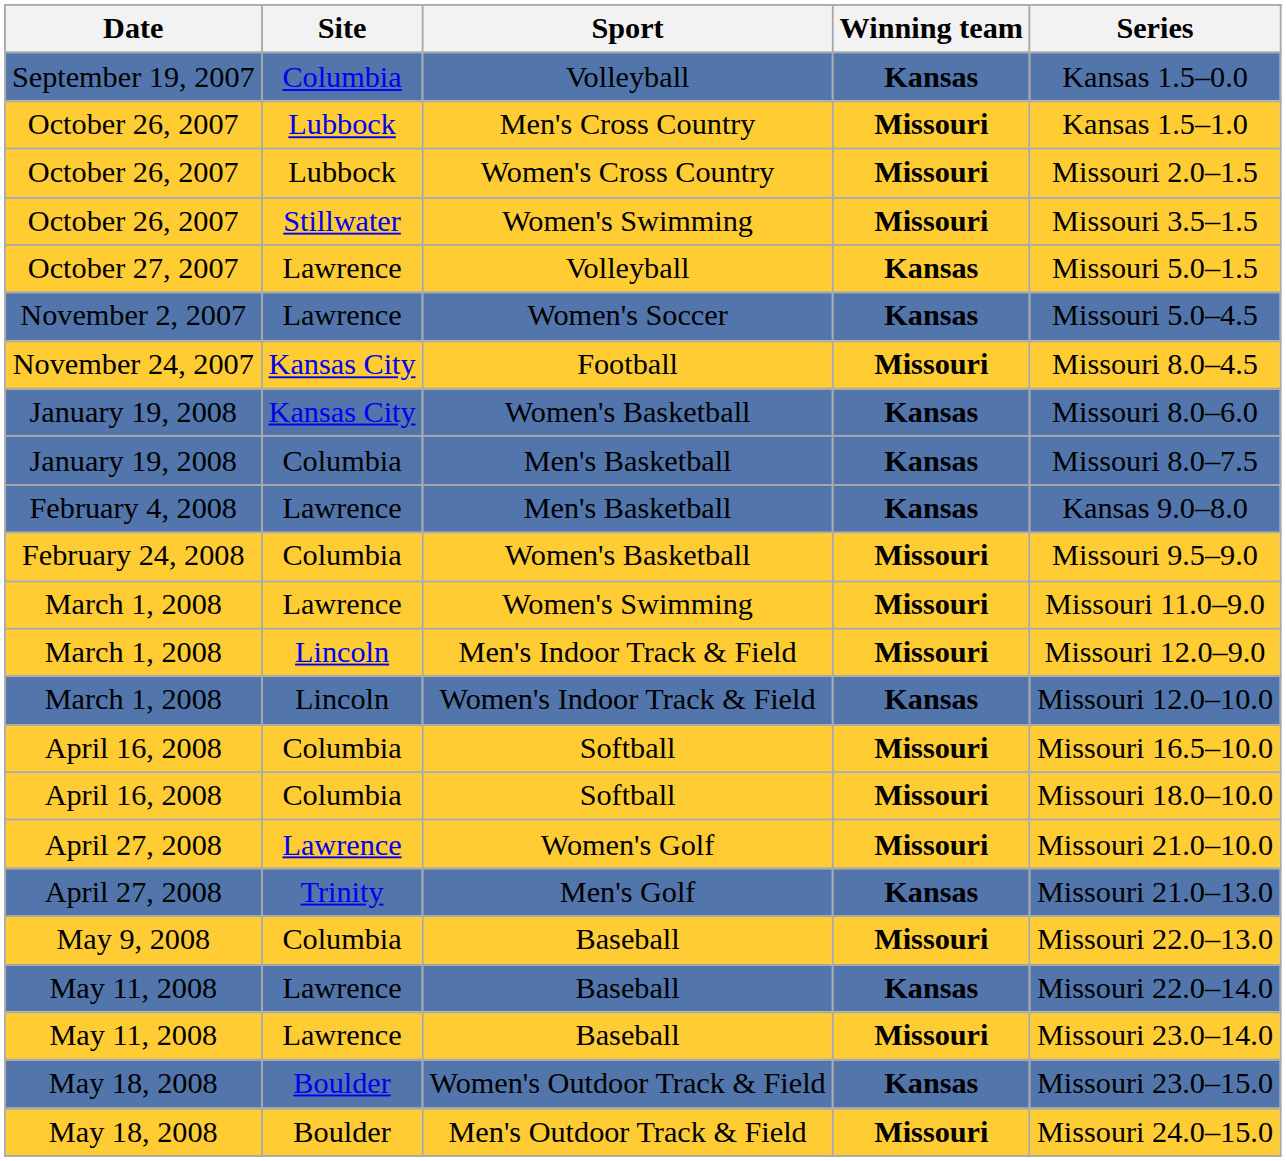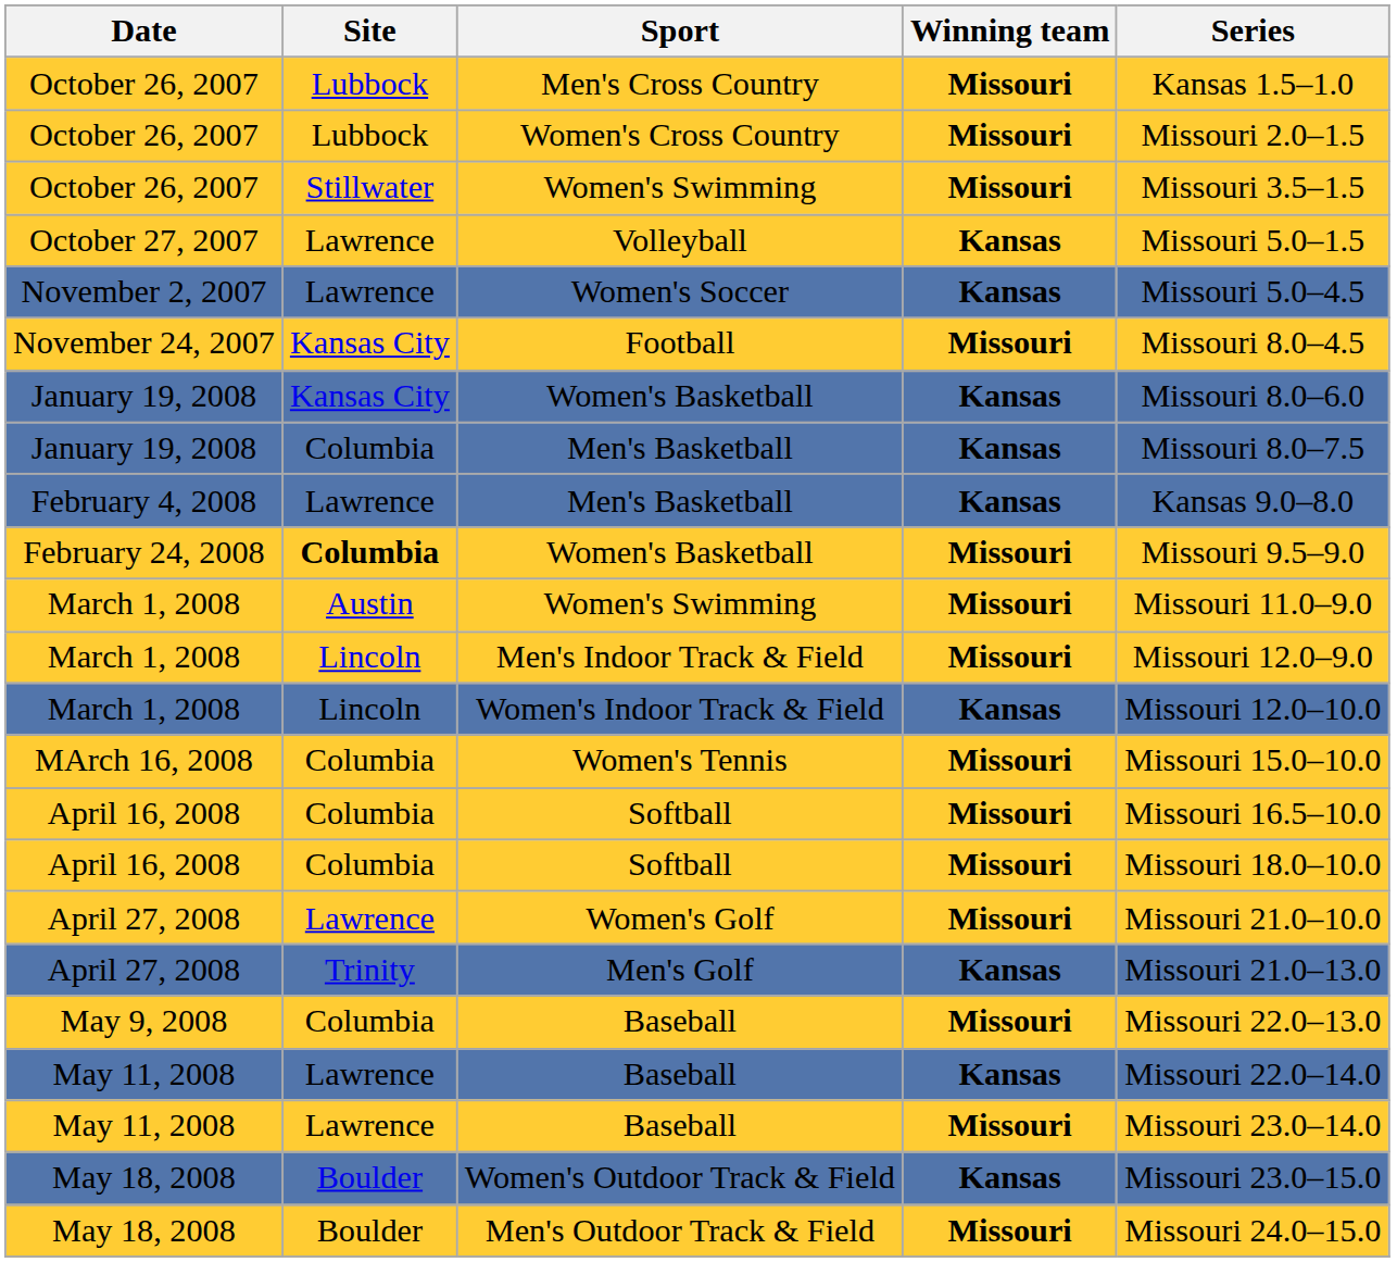 <table class="wikitable">
 <tr>
 <th>Date</th>
 <th>Site</th>
 <th>Sport</th>
 <th>Winning team</th>
 <th>Series</th>
-</tr>
-<tr align=center style="background: #5275ab;">
-<td>September 19, 2007</td>
-<td><a href='#'>Columbia</a></td>
-<td>Volleyball</td>
-<td><strong>Kansas</strong></td>
-<td>Kansas 1.5–0.0</td>
 </tr>
 <tr align=center style="background: #ffcc33;">
 <td>October 26, 2007</td>
 <td><a href='#'>Lubbock</a></td>
 <td>Men's Cross Country</td>
 <td><strong>Missouri</strong></td>
 <td>Kansas 1.5–1.0</td>
 </tr>
 <tr align=center style="background: #ffcc33;">
 <td>October 26, 2007</td>
 <td>Lubbock</td>
 <td>Women's Cross Country</td>
 <td><strong>Missouri</strong></td>
 <td>Missouri 2.0–1.5</td>
 </tr>
 <tr align=center style="background: #ffcc33;">
 <td>October 26, 2007</td>
 <td><a href='#'>Stillwater</a></td>
 <td>Women's Swimming</td>
 <td><strong>Missouri</strong></td>
 <td>Missouri 3.5–1.5</td>
 </tr>
 <tr align=center style="background: #ffcc33;">
 <td>October 27, 2007</td>
 <td>Lawrence</td>
 <td>Volleyball</td>
 <td><strong>Kansas</strong></td>
 <td>Missouri 5.0–1.5</td>
 </tr>
 <tr align=center style="background: #5275ab;">
 <td>November 2, 2007</td>
 <td>Lawrence</td>
 <td>Women's Soccer</td>
 <td><strong>Kansas</strong></td>
 <td>Missouri 5.0–4.5</td>
 </tr>
 <tr align=center style="background: #ffcc33;">
 <td>November 24, 2007</td>
 <td><a href='#'>Kansas City</a></td>
 <td>Football</td>
 <td><strong>Missouri</strong></td>
 <td>Missouri 8.0–4.5</td>
 </tr>
 <tr align=center style="background: #5275ab;">
 <td>January 19, 2008</td>
 <td><a href='#'>Kansas City</a></td>
 <td>Women's Basketball</td>
 <td><strong>Kansas</strong></td>
 <td>Missouri 8.0–6.0</td>
 </tr>
 <tr align=center style="background: #5275ab;">
 <td>January 19, 2008</td>
 <td>Columbia</td>
 <td>Men's Basketball</td>
 <td><strong>Kansas</strong></td>
 <td>Missouri 8.0–7.5</td>
 </tr>
 <tr align=center style="background: #5275ab;">
 <td>February 4, 2008</td>
 <td>Lawrence</td>
 <td>Men's Basketball</td>
 <td><strong>Kansas</strong></td>
 <td>Kansas 9.0–8.0</td>
 </tr>
 <tr align=center style="background: #ffcc33;">
 <td>February 24, 2008</td>
-<td>Columbia</td>
+<td><strong>Columbia</strong></td>
 <td>Women's Basketball</td>
 <td><strong>Missouri</strong></td>
 <td>Missouri 9.5–9.0</td>
 </tr>
 <tr align=center style="background: #ffcc33;">
 <td>March 1, 2008</td>
-<td>Lawrence</td>
+<td><a href='#'>Austin</a></td>
 <td>Women's Swimming</td>
 <td><strong>Missouri</strong></td>
 <td>Missouri 11.0–9.0</td>
 </tr>
 <tr align=center style="background: #ffcc33;">
 <td>March 1, 2008</td>
 <td><a href='#'>Lincoln</a></td>
 <td>Men's Indoor Track & Field</td>
 <td><strong>Missouri</strong></td>
 <td>Missouri 12.0–9.0</td>
 </tr>
 <tr align=center style="background: #5275ab;">
 <td>March 1, 2008</td>
 <td>Lincoln</td>
 <td>Women's Indoor Track & Field</td>
 <td><strong>Kansas</strong></td>
 <td>Missouri 12.0–10.0</td>
+</tr>
+<tr align=center style="background: #ffcc33;">
+<td>MArch 16, 2008</td>
+<td>Columbia</td>
+<td>Women's Tennis</td>
+<td><strong>Missouri</strong></td>
+<td>Missouri 15.0–10.0</td>
 </tr>
 <tr align=center style="background: #ffcc33;">
 <td>April 16, 2008</td>
 <td>Columbia</td>
 <td>Softball</td>
 <td><strong>Missouri</strong></td>
 <td>Missouri 16.5–10.0</td>
 </tr>
 <tr align=center style="background: #ffcc33;">
 <td>April 16, 2008</td>
 <td>Columbia</td>
 <td>Softball</td>
 <td><strong>Missouri</strong></td>
 <td>Missouri 18.0–10.0</td>
 </tr>
 <tr align=center style="background: #ffcc33;">
 <td>April 27, 2008</td>
 <td><a href='#'>Lawrence</a></td>
 <td>Women's Golf</td>
 <td><strong>Missouri</strong></td>
 <td>Missouri 21.0–10.0</td>
 </tr>
 <tr align=center style="background: #5275ab;">
 <td>April 27, 2008</td>
 <td><a href='#'>Trinity</a></td>
 <td>Men's Golf</td>
 <td><strong>Kansas</strong></td>
 <td>Missouri 21.0–13.0</td>
 </tr>
 <tr align=center style="background: #ffcc33;">
 <td>May 9, 2008</td>
 <td>Columbia</td>
 <td>Baseball</td>
 <td><strong>Missouri</strong></td>
 <td>Missouri 22.0–13.0</td>
 </tr>
 <tr align=center style="background: #5275ab;">
 <td>May 11, 2008</td>
 <td>Lawrence</td>
 <td>Baseball</td>
 <td><strong>Kansas</strong></td>
 <td>Missouri 22.0–14.0</td>
 </tr>
 <tr align=center style="background: #ffcc33;">
 <td>May 11, 2008</td>
 <td>Lawrence</td>
 <td>Baseball</td>
 <td><strong>Missouri</strong></td>
 <td>Missouri 23.0–14.0</td>
 </tr>
 <tr align=center style="background: #5275ab;">
 <td>May 18, 2008</td>
 <td><a href='#'>Boulder</a></td>
 <td>Women's Outdoor Track & Field</td>
 <td><strong>Kansas</strong></td>
 <td>Missouri 23.0–15.0</td>
 </tr>
 <tr align=center style="background: #ffcc33;">
 <td>May 18, 2008</td>
 <td>Boulder</td>
 <td>Men's Outdoor Track & Field</td>
 <td><strong>Missouri</strong></td>
 <td>Missouri 24.0–15.0</td>
 </tr>
 </table>
